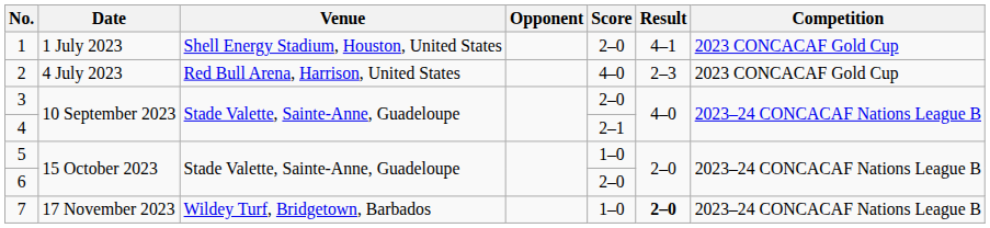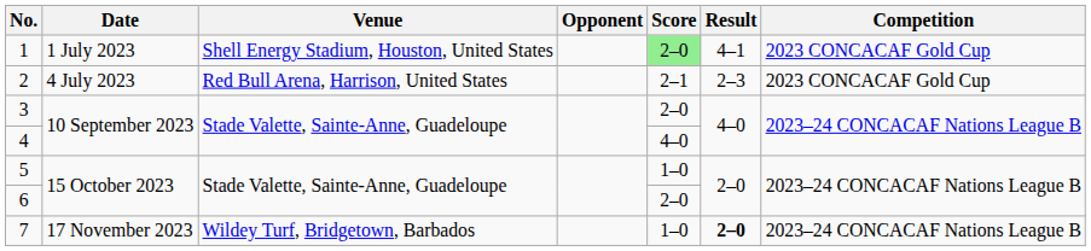 <table class="wikitable sortable">
 <tr>
 <th>No.</th>
 <th>Date</th>
 <th>Venue</th>
 <th>Opponent</th>
 <th>Score</th>
 <th>Result</th>
 <th>Competition</th>
 </tr>
 <tr>
 <td align=center>1</td>
 <td>1 July 2023</td>
 <td><a href='#'>Shell Energy Stadium</a>, <a href='#'>Houston</a>, United States</td>
 <td></td>
-<td align=center>2–0</td>
+<td align=center style="background: lightgreen;">2–0</td>
 <td align=center>4–1</td>
 <td><a href='#'>2023 CONCACAF Gold Cup</a></td>
 </tr>
 <tr>
 <td align=center>2</td>
 <td>4 July 2023</td>
 <td><a href='#'>Red Bull Arena</a>, <a href='#'>Harrison</a>, United States</td>
 <td></td>
-<td align=center>4–0</td>
+<td align=center>2–1</td>
 <td align=center>2–3</td>
 <td>2023 CONCACAF Gold Cup</td>
 </tr>
 <tr>
 <td align=center>3</td>
 <td rowspan=2>10 September 2023</td>
 <td rowspan=2><a href='#'>Stade Valette</a>, <a href='#'>Sainte-Anne</a>, Guadeloupe</td>
 <td rowspan=2></td>
 <td align=center>2–0</td>
 <td rowspan=2 align=center>4–0</td>
 <td rowspan=2><a href='#'>2023–24 CONCACAF Nations League B</a></td>
 </tr>
 <tr>
 <td align=center>4</td>
-<td align=center>2–1</td>
+<td align=center>4–0</td>
 </tr>
 <tr>
 <td align=center>5</td>
 <td rowspan=2>15 October 2023</td>
 <td rowspan=2>Stade Valette, Sainte-Anne, Guadeloupe</td>
 <td rowspan=2></td>
 <td align=center>1–0</td>
 <td rowspan=2 align=center>2–0</td>
 <td rowspan=2>2023–24 CONCACAF Nations League B</td>
 </tr>
 <tr>
 <td align=center>6</td>
 <td align=center>2–0</td>
 </tr>
 <tr>
 <td align=center>7</td>
 <td>17 November 2023</td>
 <td><a href='#'>Wildey Turf</a>, <a href='#'>Bridgetown</a>, Barbados</td>
 <td></td>
 <td align=center>1–0</td>
 <td align=center><strong>2–0</strong></td>
 <td>2023–24 CONCACAF Nations League B</td>
 </tr>
 </table>
